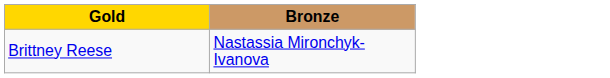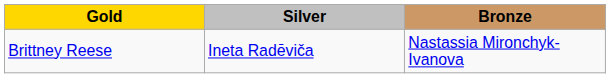 <table class="wikitable" style="text-align:left">
 <tr align="center">
 <td width=200 bgcolor=gold><strong>Gold</strong></td>
+<td width=200 bgcolor=silver><strong>Silver</strong></td>
 <td width=200 bgcolor=CC9966><strong>Bronze</strong></td>
 </tr>
 <tr>
 <td><a href='#'>Brittney Reese</a><br><em></em></td>
+<td><a href='#'>Ineta Radēviča</a><br><em></em></td>
 <td><a href='#'>Nastassia Mironchyk-Ivanova</a><br><em></em></td>
 </tr>
 </table>
